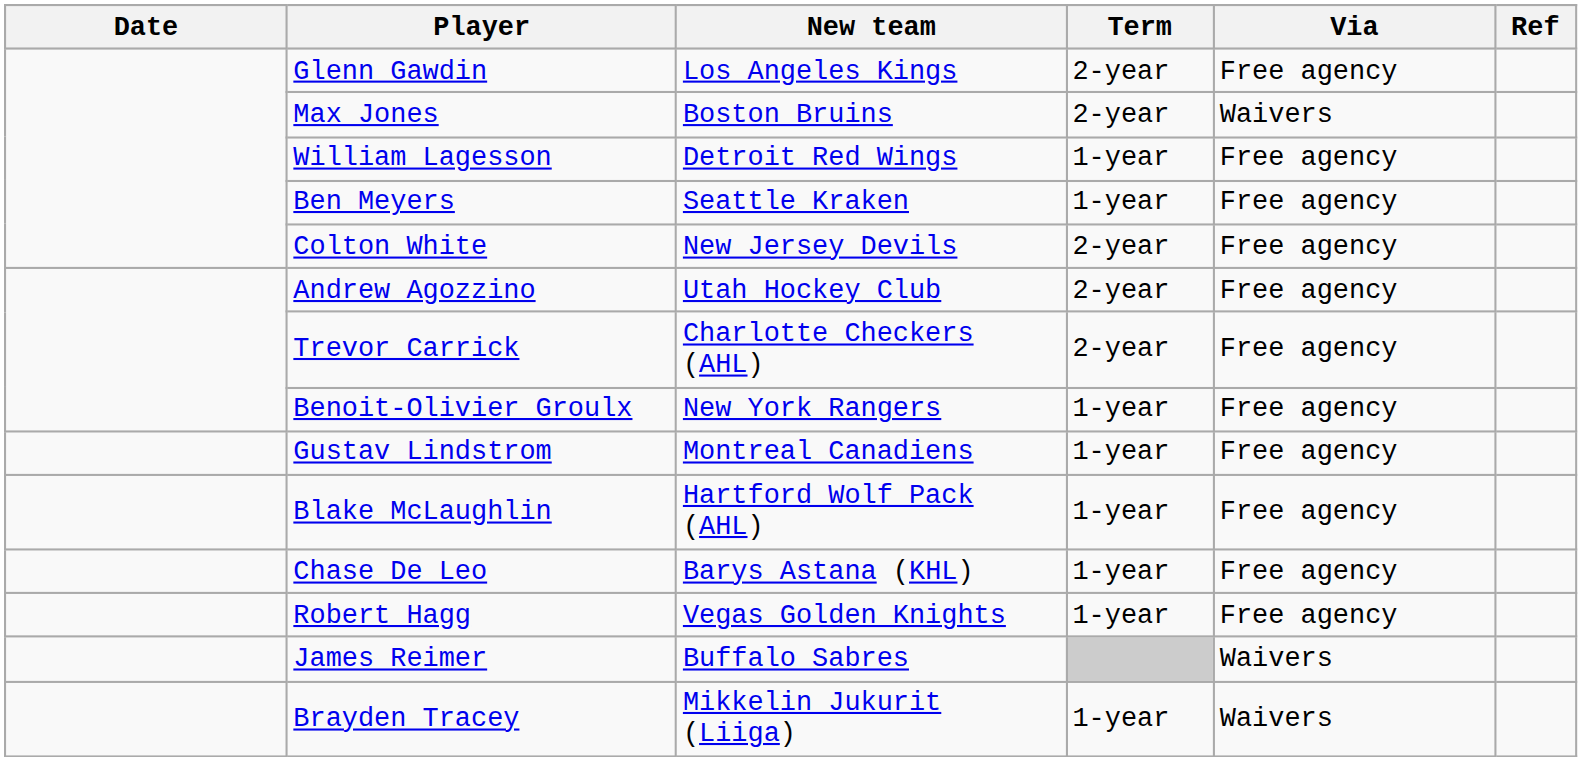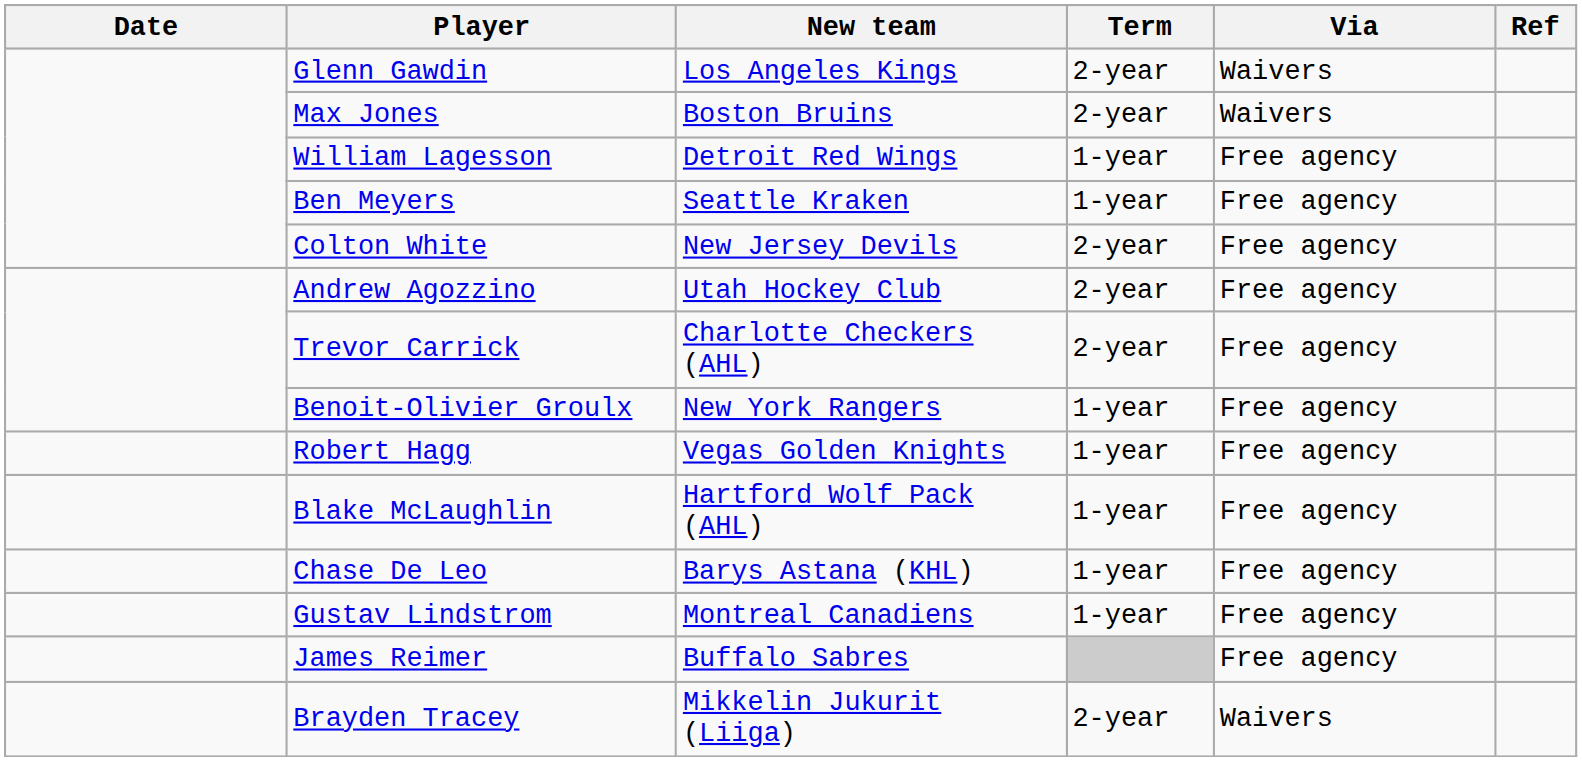 <table class="wikitable">
 <tr style="background:#ddd; text-align:center;">
 <th style="width: 10em;">Date</th>
 <th style="width: 14em;">Player</th>
 <th style="width: 14em;">New team</th>
 <th style="width: 5em;">Term</th>
 <th style="width: 10em;">Via</th>
 <th style="width: 2.5em;">Ref</th>
 </tr>
 <tr>
 <td rowspan="5"></td>
 <td><a href='#'>Glenn Gawdin</a></td>
 <td><a href='#'>Los Angeles Kings</a></td>
 <td>2-year</td>
-<td>Free agency</td>
+<td>Waivers</td>
 <td></td>
 </tr>
 <tr>
 <td><a href='#'>Max Jones</a></td>
 <td><a href='#'>Boston Bruins</a></td>
 <td>2-year</td>
 <td>Waivers</td>
 <td></td>
 </tr>
 <tr>
 <td><a href='#'>William Lagesson</a></td>
 <td><a href='#'>Detroit Red Wings</a></td>
 <td>1-year</td>
 <td>Free agency</td>
 <td></td>
 </tr>
 <tr>
 <td><a href='#'>Ben Meyers</a></td>
 <td><a href='#'>Seattle Kraken</a></td>
 <td>1-year</td>
 <td>Free agency</td>
 <td></td>
 </tr>
 <tr>
 <td><a href='#'>Colton White</a></td>
 <td><a href='#'>New Jersey Devils</a></td>
 <td>2-year</td>
 <td>Free agency</td>
 <td></td>
 </tr>
 <tr>
 <td rowspan="3"></td>
 <td><a href='#'>Andrew Agozzino</a></td>
 <td><a href='#'>Utah Hockey Club</a></td>
 <td>2-year</td>
 <td>Free agency</td>
 <td></td>
 </tr>
 <tr>
 <td><a href='#'>Trevor Carrick</a></td>
 <td><a href='#'>Charlotte Checkers</a> (<a href='#'>AHL</a>)</td>
 <td>2-year</td>
 <td>Free agency</td>
 <td></td>
 </tr>
 <tr>
 <td><a href='#'>Benoit-Olivier Groulx</a></td>
 <td><a href='#'>New York Rangers</a></td>
 <td>1-year</td>
 <td>Free agency</td>
 <td></td>
 </tr>
 <tr>
 <td></td>
-<td><a href='#'>Gustav Lindstrom</a></td>
-<td><a href='#'>Montreal Canadiens</a></td>
+<td><a href='#'>Robert Hagg</a></td>
+<td><a href='#'>Vegas Golden Knights</a></td>
 <td>1-year</td>
 <td>Free agency</td>
 <td></td>
 </tr>
 <tr>
 <td></td>
 <td><a href='#'>Blake McLaughlin</a></td>
 <td><a href='#'>Hartford Wolf Pack</a> (<a href='#'>AHL</a>)</td>
 <td>1-year</td>
 <td>Free agency</td>
 <td></td>
 </tr>
 <tr>
 <td></td>
 <td><a href='#'>Chase De Leo</a></td>
 <td><a href='#'>Barys Astana</a> (<a href='#'>KHL</a>)</td>
 <td>1-year</td>
 <td>Free agency</td>
 <td></td>
 </tr>
 <tr>
 <td></td>
-<td><a href='#'>Robert Hagg</a></td>
-<td><a href='#'>Vegas Golden Knights</a></td>
+<td><a href='#'>Gustav Lindstrom</a></td>
+<td><a href='#'>Montreal Canadiens</a></td>
 <td>1-year</td>
 <td>Free agency</td>
 <td></td>
 </tr>
 <tr>
 <td></td>
 <td><a href='#'>James Reimer</a></td>
 <td><a href='#'>Buffalo Sabres</a></td>
 <td style="background:#ccc;"></td>
-<td>Waivers</td>
+<td>Free agency</td>
 <td></td>
 </tr>
 <tr>
 <td></td>
 <td><a href='#'>Brayden Tracey</a></td>
 <td><a href='#'>Mikkelin Jukurit</a> (<a href='#'>Liiga</a>)</td>
-<td>1-year</td>
+<td>2-year</td>
 <td>Waivers</td>
 <td></td>
 </tr>
 </table>
